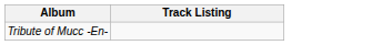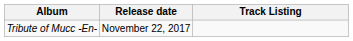 <table class="wikitable">
 <tr>
 <th>Album</th>
+<th>Release date</th>
 <th style="min-width:15em">Track Listing</th>
 </tr>
 <tr>
 <td><em>Tribute of Mucc -En-</em></td>
+<td>November 22, 2017</td>
 <td></td>
 </tr>
 </table>
